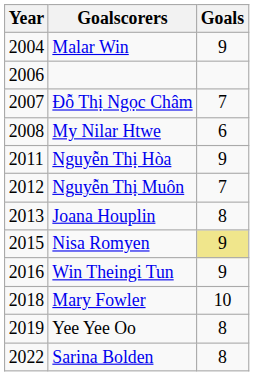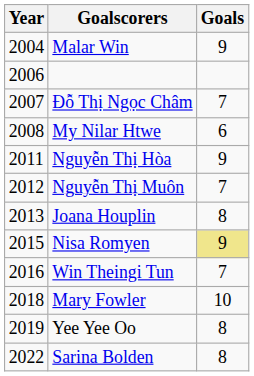 <table class="wikitable">
 <tr>
 <th>Year</th>
 <th>Goalscorers</th>
 <th>Goals</th>
 </tr>
 <tr>
 <td>2004</td>
 <td> <a href='#'>Malar Win</a></td>
 <td align=center>9</td>
 </tr>
 <tr>
 <td>2006</td>
 <td></td>
 <td></td>
 </tr>
 <tr>
 <td>2007</td>
 <td> <a href='#'>Đỗ Thị Ngọc Châm</a></td>
 <td align=center>7</td>
 </tr>
 <tr>
 <td>2008</td>
 <td> <a href='#'>My Nilar Htwe</a></td>
 <td align=center>6</td>
 </tr>
 <tr>
 <td>2011</td>
 <td> <a href='#'>Nguyễn Thị Hòa</a></td>
 <td align=center>9</td>
 </tr>
 <tr>
 <td>2012</td>
 <td> <a href='#'>Nguyễn Thị Muôn</a></td>
 <td align=center>7</td>
 </tr>
 <tr>
 <td>2013</td>
 <td> <a href='#'>Joana Houplin</a></td>
 <td align=center>8</td>
 </tr>
 <tr>
 <td>2015</td>
 <td> <a href='#'>Nisa Romyen</a></td>
 <td align=center style="background: khaki;">9</td>
 </tr>
 <tr>
 <td>2016</td>
 <td> <a href='#'>Win Theingi Tun</a></td>
-<td align=center>9</td>
+<td align=center>7</td>
 </tr>
 <tr>
 <td>2018</td>
 <td> <a href='#'>Mary Fowler</a></td>
 <td align=center>10</td>
 </tr>
 <tr>
 <td>2019</td>
 <td> Yee Yee Oo</td>
 <td align=center>8</td>
 </tr>
 <tr>
 <td>2022</td>
 <td> <a href='#'>Sarina Bolden</a></td>
 <td align=center>8</td>
 </tr>
 </table>
